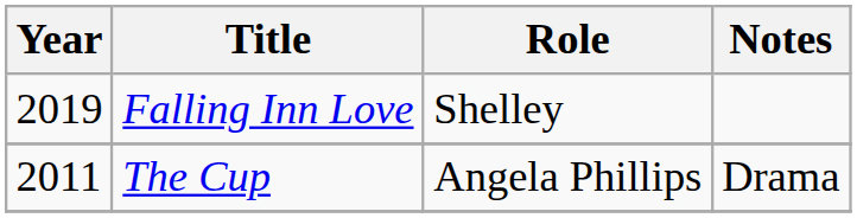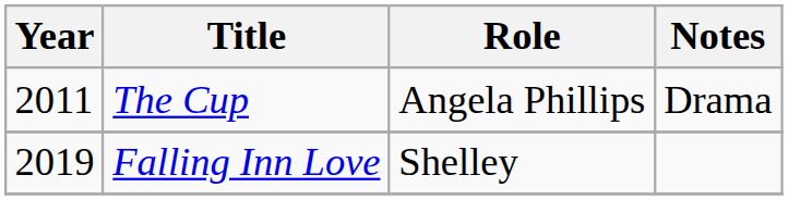 <table class="wikitable sortable">
 <tr>
 <th>Year</th>
 <th>Title</th>
 <th>Role</th>
 <th class="unsortable">Notes</th>
+</tr>
+<tr>
+<td>2011</td>
+<td><em><a href='#'>The Cup</a></em></td>
+<td>Angela Phillips</td>
+<td>Drama</td>
+</tr>
+<tr>
 </tr>
 <tr>
 <td>2019</td>
 <td><em><a href='#'>Falling Inn Love</a></em></td>
 <td>Shelley</td>
 <td></td>
 </tr>
 <tr>
 </tr>
-<tr>
-<td>2011</td>
-<td><em><a href='#'>The Cup</a></em></td>
-<td>Angela Phillips</td>
-<td>Drama</td>
-</tr>
-<tr>
-</tr>
 </table>
